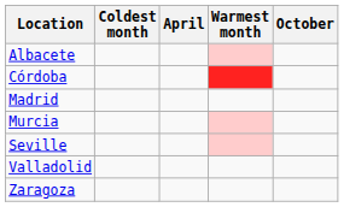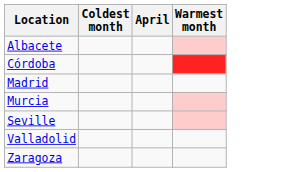 <table class="wikitable sortable nowrap" style="text-align: center;">
 <tr>
 <th>Location</th>
 <th>Coldest<br>month</th>
 <th>April</th>
 <th>Warmest<br>month</th>
-<th>October</th>
 </tr>
 <tr>
 <td style="text-align: left;"><a href='#'>Albacete</a></td>
 <td></td>
 <td></td>
 <td bgcolor="#ffcccc"></td>
-<td></td>
 </tr>
 <tr>
 <td style="text-align: left;"><a href='#'>Córdoba</a></td>
 <td></td>
 <td></td>
 <td bgcolor="#ff2220"></td>
-<td></td>
 </tr>
 <tr>
 <td style="text-align: left;"><a href='#'>Madrid</a></td>
-<td></td>
 <td></td>
 <td></td>
 <td></td>
 </tr>
 <tr>
 <td style="text-align: left;"><a href='#'>Murcia</a></td>
 <td></td>
 <td></td>
 <td bgcolor="#ffcccc"></td>
-<td></td>
 </tr>
 <tr>
 <td style="text-align: left;"><a href='#'>Seville</a></td>
 <td></td>
 <td></td>
 <td bgcolor="#ffcccc"></td>
-<td></td>
 </tr>
 <tr>
 <td style="text-align: left;"><a href='#'>Valladolid</a></td>
-<td></td>
 <td></td>
 <td></td>
 <td></td>
 </tr>
 <tr>
 <td style="text-align: left;"><a href='#'>Zaragoza</a></td>
 <td></td>
 <td></td>
 <td></td>
-<td></td>
 </tr>
 </table>
